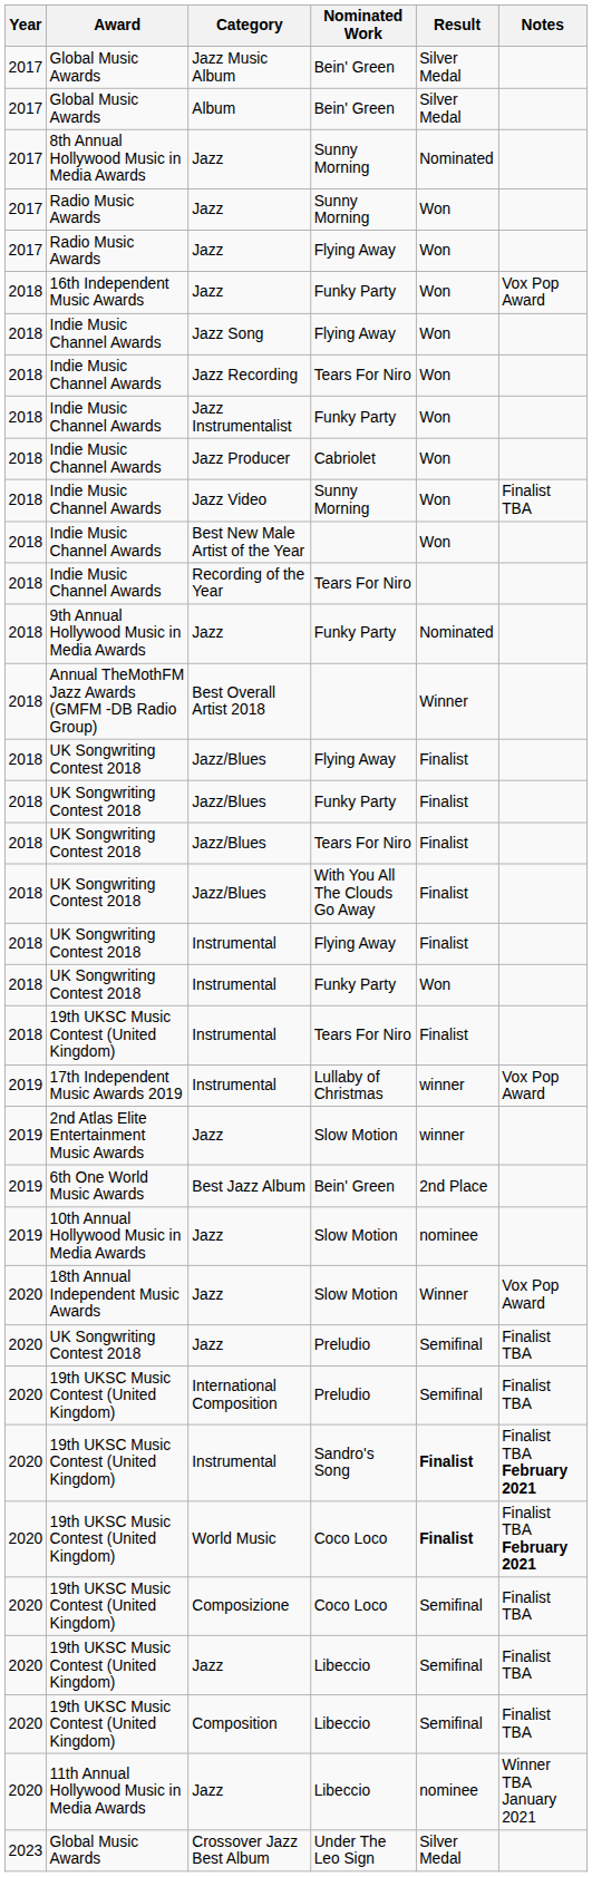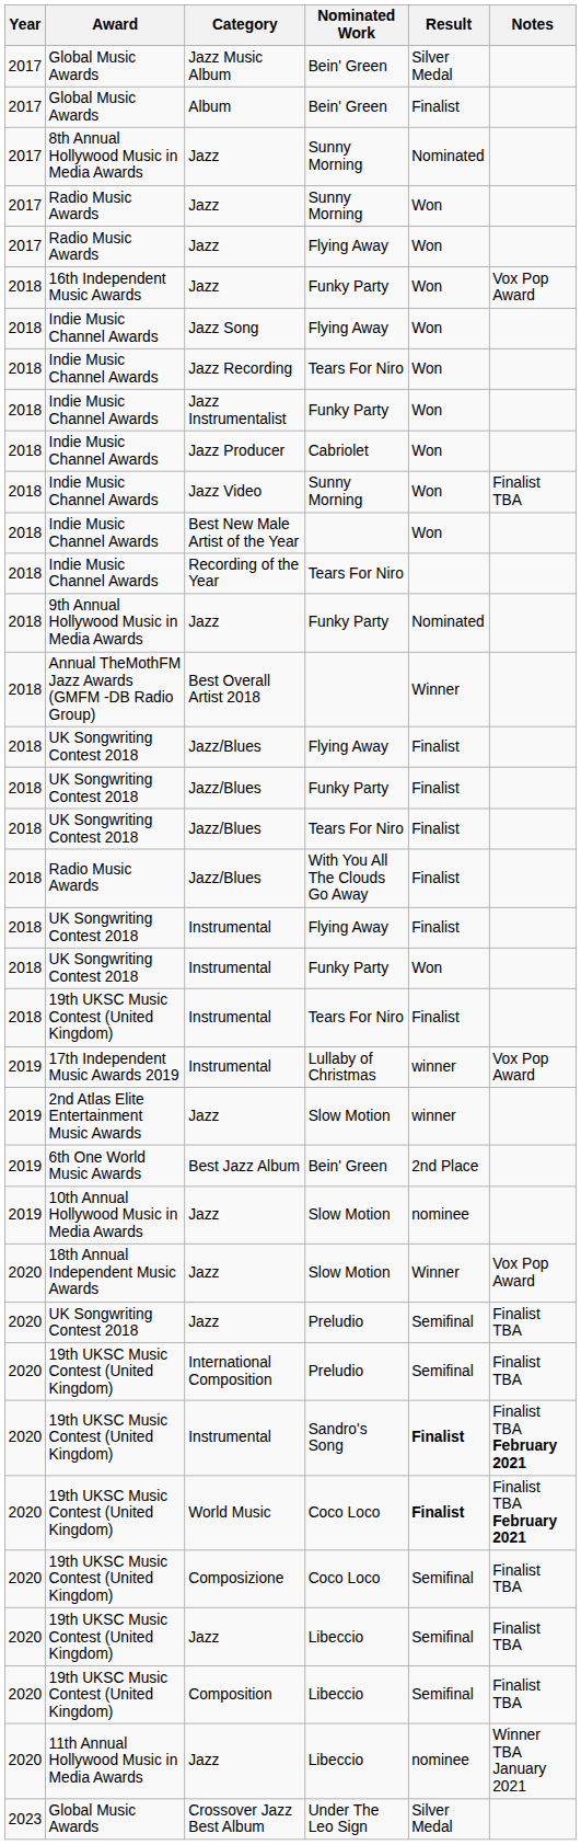 <table class="wikitable">
 <tr>
 <th>Year</th>
 <th>Award</th>
 <th>Category</th>
 <th>Nominated Work</th>
 <th>Result</th>
 <th>Notes</th>
 </tr>
 <tr>
 <td>2017</td>
 <td>Global Music Awards </td>
 <td>Jazz Music Album</td>
 <td>Bein' Green</td>
 <td>Silver Medal</td>
 <td></td>
 </tr>
 <tr>
 <td>2017</td>
 <td>Global Music Awards</td>
 <td>Album</td>
 <td>Bein' Green</td>
-<td>Silver Medal</td>
+<td>Finalist</td>
 <td></td>
 </tr>
 <tr>
 <td>2017</td>
 <td>8th Annual Hollywood Music in Media Awards</td>
 <td>Jazz</td>
 <td>Sunny Morning</td>
 <td>Nominated</td>
 <td></td>
 </tr>
 <tr>
 <td>2017</td>
 <td>Radio Music Awards</td>
 <td>Jazz</td>
 <td>Sunny Morning</td>
 <td>Won</td>
 <td></td>
 </tr>
 <tr>
 <td>2017</td>
 <td>Radio Music Awards</td>
 <td>Jazz</td>
 <td>Flying Away</td>
 <td>Won</td>
 <td></td>
 </tr>
 <tr>
 <td>2018</td>
 <td>16th Independent Music Awards</td>
 <td>Jazz</td>
 <td>Funky Party</td>
 <td>Won</td>
 <td>Vox Pop Award</td>
 </tr>
 <tr>
 <td>2018</td>
 <td>Indie Music Channel Awards</td>
 <td>Jazz Song</td>
 <td>Flying Away</td>
 <td>Won</td>
 <td></td>
 </tr>
 <tr>
 <td>2018</td>
 <td>Indie Music Channel Awards</td>
 <td>Jazz Recording</td>
 <td>Tears For Niro</td>
 <td>Won</td>
 <td></td>
 </tr>
 <tr>
 <td>2018</td>
 <td>Indie Music Channel Awards</td>
 <td>Jazz Instrumentalist</td>
 <td>Funky Party</td>
 <td>Won</td>
 <td></td>
 </tr>
 <tr>
 <td>2018</td>
 <td>Indie Music Channel Awards</td>
 <td>Jazz Producer</td>
 <td>Cabriolet</td>
 <td>Won</td>
 <td></td>
 </tr>
 <tr>
 <td>2018</td>
 <td>Indie Music Channel Awards</td>
 <td>Jazz Video</td>
 <td>Sunny Morning</td>
 <td>Won</td>
 <td>Finalist TBA</td>
 </tr>
 <tr>
 <td>2018</td>
 <td>Indie Music Channel Awards</td>
 <td>Best New Male Artist of the Year</td>
 <td></td>
 <td>Won</td>
 <td></td>
 </tr>
 <tr>
 <td>2018</td>
 <td>Indie Music Channel Awards</td>
 <td>Recording of the Year</td>
 <td>Tears For Niro</td>
 <td></td>
 <td></td>
 </tr>
 <tr>
 <td>2018</td>
 <td>9th Annual Hollywood Music in Media Awards</td>
 <td>Jazz</td>
 <td>Funky Party</td>
 <td>Nominated</td>
 <td></td>
 </tr>
 <tr>
 <td>2018</td>
 <td>Annual TheMothFM Jazz Awards (GMFM -DB Radio Group)</td>
 <td>Best Overall Artist 2018</td>
 <td></td>
 <td>Winner</td>
 <td></td>
 </tr>
 <tr>
 <td>2018</td>
 <td>UK Songwriting Contest 2018</td>
 <td>Jazz/Blues</td>
 <td>Flying Away</td>
 <td>Finalist</td>
 <td></td>
 </tr>
 <tr>
 <td>2018</td>
 <td>UK Songwriting Contest 2018</td>
 <td>Jazz/Blues</td>
 <td>Funky Party</td>
 <td>Finalist</td>
 <td></td>
 </tr>
 <tr>
 <td>2018</td>
 <td>UK Songwriting Contest 2018</td>
 <td>Jazz/Blues</td>
 <td>Tears For Niro</td>
 <td>Finalist</td>
 <td></td>
 </tr>
 <tr>
 <td>2018</td>
-<td>UK Songwriting Contest 2018</td>
+<td>Radio Music Awards</td>
 <td>Jazz/Blues</td>
 <td>With You All The Clouds Go Away</td>
 <td>Finalist</td>
 <td></td>
 </tr>
 <tr>
 <td>2018</td>
 <td>UK Songwriting Contest 2018</td>
 <td>Instrumental</td>
 <td>Flying Away</td>
 <td>Finalist</td>
 <td></td>
 </tr>
 <tr>
 <td>2018</td>
 <td>UK Songwriting Contest 2018</td>
 <td>Instrumental</td>
 <td>Funky Party</td>
 <td>Won</td>
 <td></td>
 </tr>
 <tr>
 <td>2018</td>
 <td>19th UKSC Music Contest (United Kingdom)</td>
 <td>Instrumental</td>
 <td>Tears For Niro</td>
 <td>Finalist</td>
 <td></td>
 </tr>
 <tr>
 <td>2019</td>
 <td>17th Independent Music Awards 2019</td>
 <td>Instrumental</td>
 <td>Lullaby of Christmas</td>
 <td>winner</td>
 <td>Vox Pop Award</td>
 </tr>
 <tr>
 <td>2019</td>
 <td>2nd Atlas Elite Entertainment Music Awards</td>
 <td>Jazz</td>
 <td>Slow Motion</td>
 <td>winner</td>
 <td></td>
 </tr>
 <tr>
 <td>2019</td>
 <td>6th One World Music Awards</td>
 <td>Best Jazz Album</td>
 <td>Bein' Green</td>
 <td>2nd Place</td>
 <td></td>
 </tr>
 <tr>
 <td>2019</td>
 <td>10th Annual Hollywood Music in Media Awards</td>
 <td>Jazz</td>
 <td>Slow Motion</td>
 <td>nominee</td>
 <td></td>
 </tr>
 <tr>
 <td>2020</td>
 <td>18th Annual Independent Music Awards</td>
 <td>Jazz</td>
 <td>Slow Motion</td>
 <td>Winner</td>
 <td>Vox Pop Award</td>
 </tr>
 <tr>
 <td>2020</td>
 <td>UK Songwriting Contest 2018</td>
 <td>Jazz</td>
 <td>Preludio</td>
 <td>Semifinal</td>
 <td>Finalist TBA</td>
 </tr>
 <tr>
 <td>2020</td>
 <td>19th UKSC Music Contest (United Kingdom)</td>
 <td>International Composition</td>
 <td>Preludio</td>
 <td>Semifinal</td>
 <td>Finalist TBA</td>
 </tr>
 <tr>
 <td>2020</td>
 <td>19th UKSC Music Contest (United Kingdom)</td>
 <td>Instrumental</td>
 <td>Sandro's Song</td>
 <td><strong>Finalist</strong></td>
 <td>Finalist TBA <strong>February 2021</strong></td>
 </tr>
 <tr>
 <td>2020</td>
 <td>19th UKSC Music Contest (United Kingdom)</td>
 <td>World Music</td>
 <td>Coco Loco</td>
 <td><strong>Finalist</strong></td>
 <td>Finalist TBA <strong>February 2021</strong></td>
 </tr>
 <tr>
 <td>2020</td>
 <td>19th UKSC Music Contest (United Kingdom)</td>
 <td>Composizione</td>
 <td>Coco Loco</td>
 <td>Semifinal</td>
 <td>Finalist TBA</td>
 </tr>
 <tr>
 <td>2020</td>
 <td>19th UKSC Music Contest (United Kingdom)</td>
 <td>Jazz</td>
 <td>Libeccio</td>
 <td>Semifinal</td>
 <td>Finalist TBA</td>
 </tr>
 <tr>
 <td>2020</td>
 <td>19th UKSC Music Contest (United Kingdom)</td>
 <td>Composition</td>
 <td>Libeccio</td>
 <td>Semifinal</td>
 <td>Finalist TBA</td>
 </tr>
 <tr>
 <td>2020</td>
 <td>11th Annual Hollywood Music in Media Awards</td>
 <td>Jazz</td>
 <td>Libeccio</td>
 <td>nominee</td>
 <td>Winner TBA January 2021</td>
 </tr>
 <tr>
 <td>2023</td>
 <td>Global Music Awards</td>
 <td>Crossover Jazz Best Album</td>
 <td>Under The Leo Sign</td>
 <td>Silver Medal</td>
 <td></td>
 </tr>
 </table>
